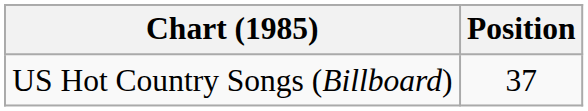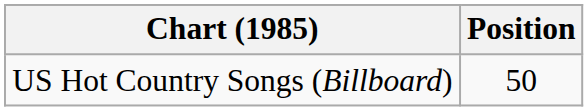 <table class="wikitable">
 <tr>
 <th>Chart (1985)</th>
 <th>Position</th>
 </tr>
 <tr>
 <td>US Hot Country Songs (<em>Billboard</em>)</td>
-<td align="center">37</td>
+<td align="center">50</td>
 </tr>
 </table>
